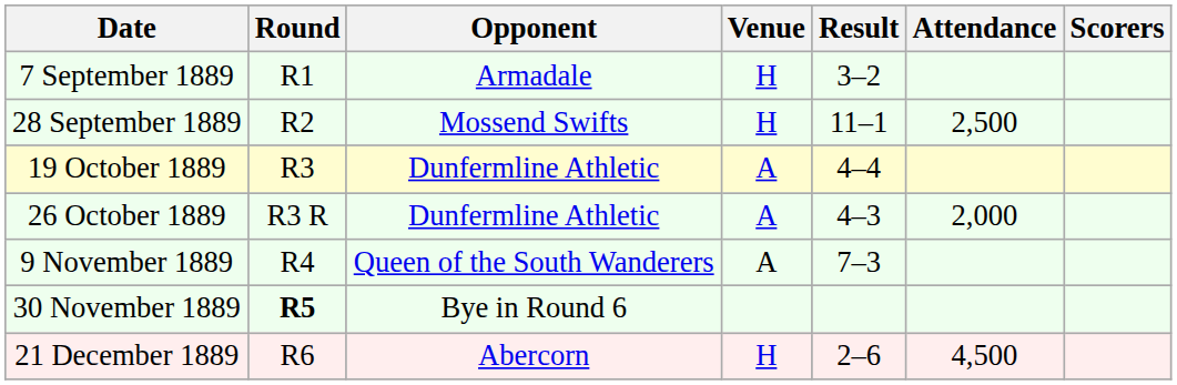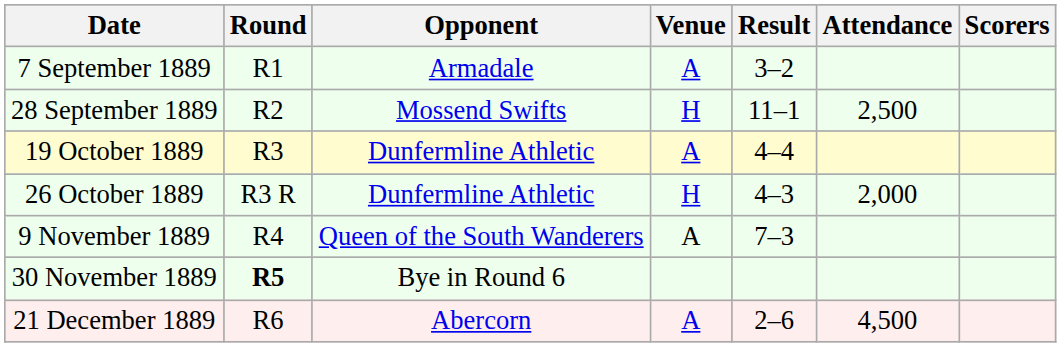 <table class="wikitable sortable" style="font-size:100%; text-align:center">
 <tr>
 <th>Date</th>
 <th>Round</th>
 <th>Opponent</th>
 <th>Venue</th>
 <th>Result</th>
 <th>Attendance</th>
 <th>Scorers</th>
 </tr>
 <tr bgcolor = "#eeffee">
 <td>7 September 1889</td>
 <td>R1</td>
 <td><a href='#'>Armadale</a></td>
-<td><a href='#'>H</a></td>
+<td><a href='#'>A</a></td>
 <td>3–2</td>
 <td></td>
 <td></td>
 </tr>
 <tr bgcolor = "#eeffee">
 <td>28 September 1889</td>
 <td>R2</td>
 <td><a href='#'>Mossend Swifts</a></td>
 <td><a href='#'>H</a></td>
 <td>11–1</td>
 <td>2,500</td>
 <td></td>
 </tr>
 <tr bgcolor = "#fffdd">
 <td>19 October 1889</td>
 <td>R3</td>
 <td><a href='#'>Dunfermline Athletic</a></td>
 <td><a href='#'>A</a></td>
 <td>4–4</td>
 <td></td>
 <td></td>
 </tr>
 <tr bgcolor = "#eeffee">
 <td>26 October 1889</td>
 <td>R3 R</td>
 <td><a href='#'>Dunfermline Athletic</a></td>
-<td><a href='#'>A</a></td>
+<td><a href='#'>H</a></td>
 <td>4–3</td>
 <td>2,000</td>
 <td></td>
 </tr>
 <tr bgcolor = "#eeffee">
 <td>9 November 1889</td>
 <td>R4</td>
 <td><a href='#'>Queen of the South Wanderers</a></td>
 <td>A</td>
 <td>7–3</td>
 <td></td>
 <td></td>
 </tr>
 <tr bgcolor = "#eeffee">
 <td>30 November 1889</td>
 <td><strong>R5</strong></td>
 <td>Bye in Round 6</td>
 <td></td>
 <td></td>
 <td></td>
 <td></td>
 </tr>
 <tr bgcolor = "#ffeeee">
 <td>21 December 1889</td>
 <td>R6</td>
 <td><a href='#'>Abercorn</a></td>
-<td><a href='#'>H</a></td>
+<td><a href='#'>A</a></td>
 <td>2–6</td>
 <td>4,500</td>
 <td></td>
 </tr>
 </table>
